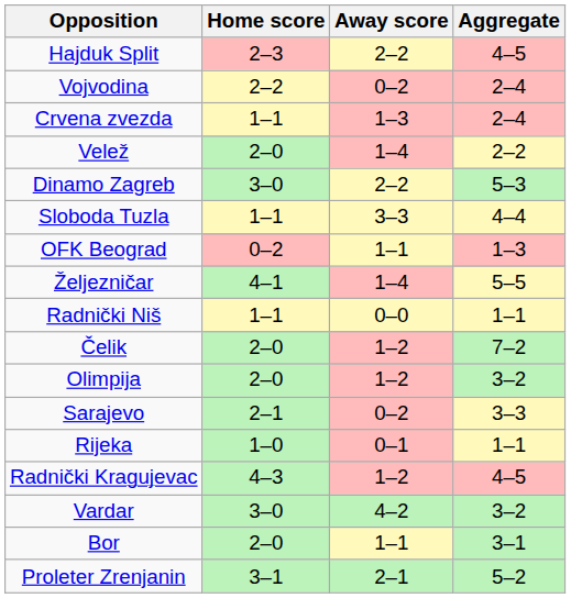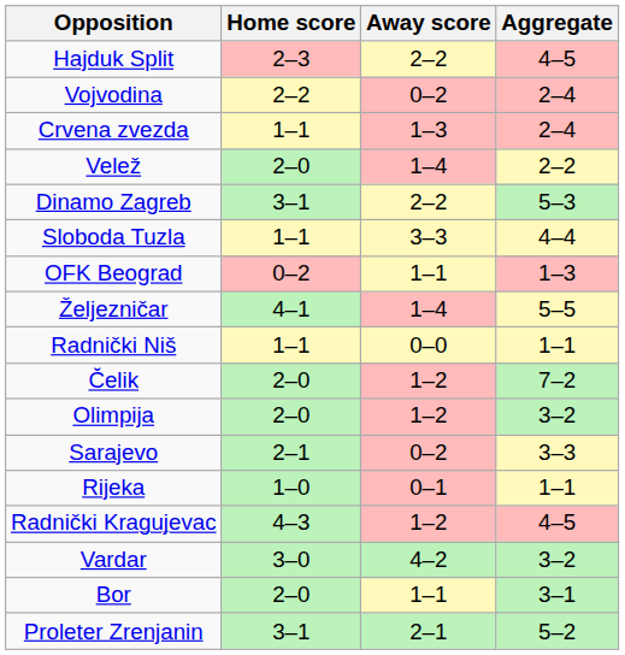 <table class="wikitable" style="text-align: center;">
 <tr>
 <th>Opposition</th>
 <th>Home score</th>
 <th>Away score</th>
 <th>Aggregate</th>
 </tr>
 <tr>
 <td><a href='#'>Hajduk Split</a></td>
 <td style="background:#fbb;">2–3</td>
 <td style="background:#fffabb;">2–2</td>
 <td style="background:#fbb;">4–5</td>
 </tr>
 <tr>
 <td><a href='#'>Vojvodina</a></td>
 <td style="background:#fffabb;">2–2</td>
 <td style="background:#fbb;">0–2</td>
 <td style="background:#fbb;">2–4</td>
 </tr>
 <tr>
 <td><a href='#'>Crvena zvezda</a></td>
 <td style="background:#fffabb;">1–1</td>
 <td style="background:#fbb;">1–3</td>
 <td style="background:#fbb;">2–4</td>
 </tr>
 <tr>
 <td><a href='#'>Velež</a></td>
 <td style="background:#bbf3bb;">2–0</td>
 <td style="background:#fbb;">1–4</td>
 <td style="background:#fffabb;">2–2</td>
 </tr>
 <tr>
 <td><a href='#'>Dinamo Zagreb</a></td>
-<td style="background:#bbf3bb;">3–0</td>
+<td style="background:#bbf3bb;">3–1</td>
 <td style="background:#fffabb;">2–2</td>
 <td style="background:#bbf3bb;">5–3</td>
 </tr>
 <tr>
 <td><a href='#'>Sloboda Tuzla</a></td>
 <td style="background:#fffabb;">1–1</td>
 <td style="background:#fffabb;">3–3</td>
 <td style="background:#fffabb;">4–4</td>
 </tr>
 <tr>
 <td><a href='#'>OFK Beograd</a></td>
 <td style="background:#fbb;">0–2</td>
 <td style="background:#fffabb;">1–1</td>
 <td style="background:#fbb;">1–3</td>
 </tr>
 <tr>
 <td><a href='#'>Željezničar</a></td>
 <td style="background:#bbf3bb;">4–1</td>
 <td style="background:#fbb;">1–4</td>
 <td style="background:#fffabb;">5–5</td>
 </tr>
 <tr>
 <td><a href='#'>Radnički Niš</a></td>
 <td style="background:#fffabb;">1–1</td>
 <td style="background:#fffabb;">0–0</td>
 <td style="background:#fffabb;">1–1</td>
 </tr>
 <tr>
 <td><a href='#'>Čelik</a></td>
 <td style="background:#bbf3bb;">2–0</td>
 <td style="background:#fbb;">1–2</td>
 <td style="background:#bbf3bb;">7–2</td>
 </tr>
 <tr>
 <td><a href='#'>Olimpija</a></td>
 <td style="background:#bbf3bb;">2–0</td>
 <td style="background:#fbb;">1–2</td>
 <td style="background:#bbf3bb;">3–2</td>
 </tr>
 <tr>
 <td><a href='#'>Sarajevo</a></td>
 <td style="background:#bbf3bb;">2–1</td>
 <td style="background:#fbb;">0–2</td>
 <td style="background:#fffabb;">3–3</td>
 </tr>
 <tr>
 <td><a href='#'>Rijeka</a></td>
 <td style="background:#bbf3bb;">1–0</td>
 <td style="background:#fbb;">0–1</td>
 <td style="background:#fffabb;">1–1</td>
 </tr>
 <tr>
 <td><a href='#'>Radnički Kragujevac</a></td>
 <td style="background:#bbf3bb;">4–3</td>
 <td style="background:#fbb;">1–2</td>
 <td style="background:#fbb;">4–5</td>
 </tr>
 <tr>
 <td><a href='#'>Vardar</a></td>
 <td style="background:#bbf3bb;">3–0</td>
 <td style="background:#bbf3bb;">4–2</td>
 <td style="background:#bbf3bb;">3–2</td>
 </tr>
 <tr>
 <td><a href='#'>Bor</a></td>
 <td style="background:#bbf3bb;">2–0</td>
 <td style="background:#fffabb;">1–1</td>
 <td style="background:#bbf3bb;">3–1</td>
 </tr>
 <tr>
 <td><a href='#'>Proleter Zrenjanin</a></td>
 <td style="background:#bbf3bb;">3–1</td>
 <td style="background:#bbf3bb;">2–1</td>
 <td style="background:#bbf3bb;">5–2</td>
 </tr>
 </table>
